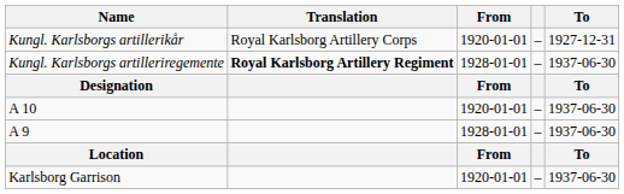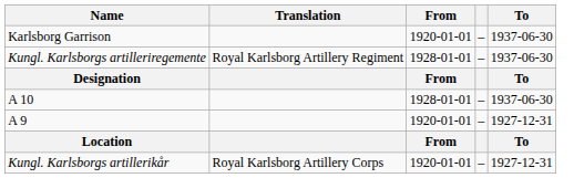 <table class="wikitable">
 <tr>
 <th style="font-weight:bold;">Name</th>
 <th style="font-weight:bold;">Translation</th>
 <th style="text-align: center; font-weight:bold;">From</th>
 <th></th>
 <th style="text-align: center; font-weight:bold;">To</th>
 </tr>
 <tr>
-<td style="font-style:italic;">Kungl. Karlsborgs artillerikår</td>
-<td>Royal Karlsborg Artillery Corps</td>
-<td>1920-01-01</td>
-<td>–</td>
-<td>1927-12-31</td>
+<td>Karlsborg Garrison</td>
+<td></td>
+<td style="text-align: center;">1920-01-01</td>
+<td style="text-align: center;">–</td>
+<td style="text-align: center;">1937-06-30</td>
 </tr>
 <tr>
 <td style="font-style:italic;">Kungl. Karlsborgs artilleriregemente</td>
-<td><strong>Royal Karlsborg Artillery Regiment</strong></td>
+<td>Royal Karlsborg Artillery Regiment</td>
 <td>1928-01-01</td>
 <td>–</td>
 <td>1937-06-30</td>
 </tr>
 <tr>
 <th style="font-weight:bold;">Designation</th>
 <th style="font-weight:bold;"></th>
 <th style="text-align: center; font-weight:bold;">From</th>
 <th></th>
 <th style="text-align: center; font-weight:bold;">To</th>
 </tr>
 <tr>
 <td>A 10</td>
 <td></td>
-<td style="text-align: center;">1920-01-01</td>
+<td>1928-01-01</td>
 <td style="text-align: center;">–</td>
 <td style="text-align: center;">1937-06-30</td>
 </tr>
 <tr>
 <td>A 9</td>
 <td></td>
-<td style="text-align: center;">1928-01-01</td>
+<td>1920-01-01</td>
 <td style="text-align: center;">–</td>
-<td style="text-align: center;">1937-06-30</td>
+<td>1927-12-31</td>
 </tr>
 <tr>
 <th style="font-weight:bold;">Location</th>
 <th style="font-weight:bold;"></th>
 <th style="text-align: center; font-weight:bold;">From</th>
 <th></th>
 <th style="text-align: center; font-weight:bold;">To</th>
 </tr>
 <tr>
-<td>Karlsborg Garrison</td>
-<td></td>
-<td style="text-align: center;">1920-01-01</td>
-<td style="text-align: center;">–</td>
-<td style="text-align: center;">1937-06-30</td>
+<td style="font-style:italic;">Kungl. Karlsborgs artillerikår</td>
+<td>Royal Karlsborg Artillery Corps</td>
+<td>1920-01-01</td>
+<td>–</td>
+<td>1927-12-31</td>
 </tr>
 </table>
